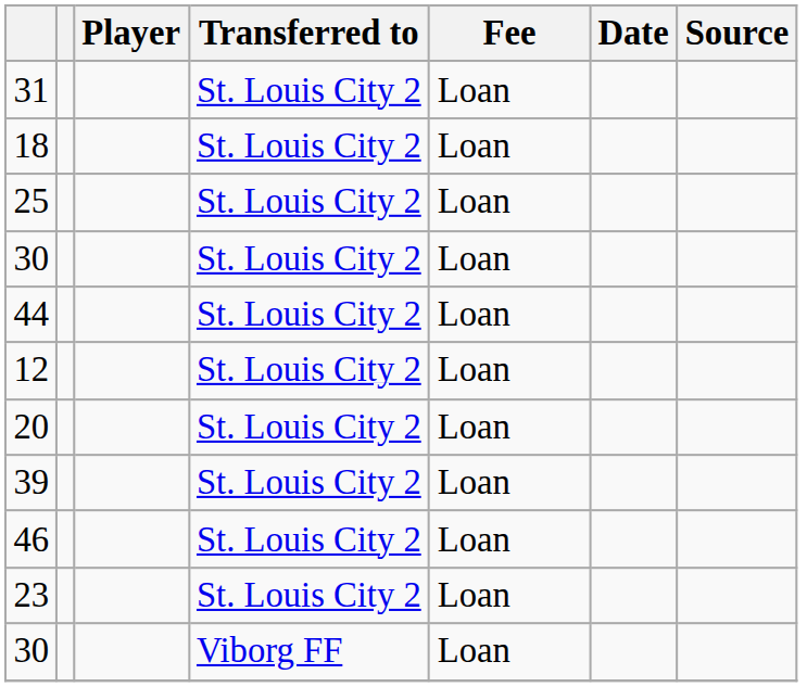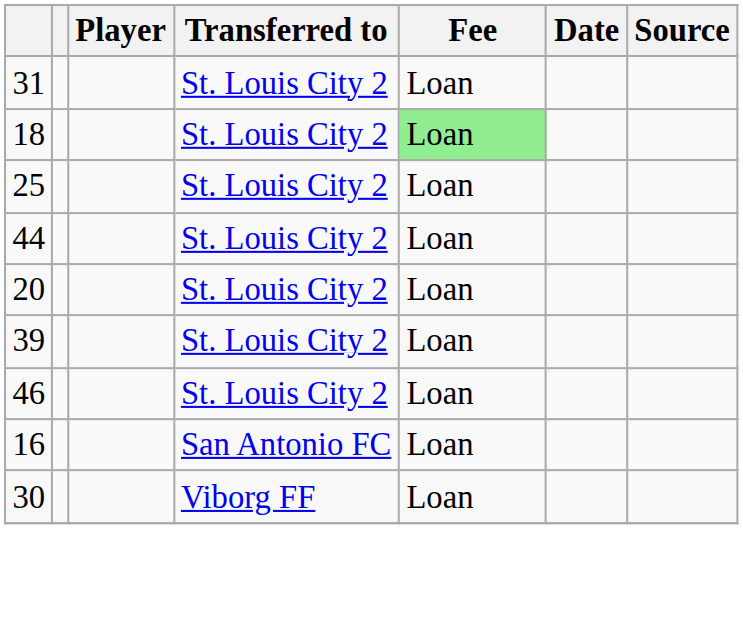 <table class="wikitable plainrowheaders sortable">
 <tr>
 <th></th>
 <th></th>
 <th scope=col>Player</th>
 <th>Transferred to</th>
 <th !scope=col; style="width: 65px;">Fee</th>
 <th scope=col>Date</th>
 <th scope=col>Source</th>
 </tr>
 <tr>
 <td align=center>31</td>
 <td align=center></td>
 <td></td>
 <td> <a href='#'>St. Louis City 2</a></td>
 <td>Loan</td>
 <td></td>
 <td></td>
 </tr>
 <tr>
 <td align=center>18</td>
 <td align=center></td>
 <td></td>
 <td> <a href='#'>St. Louis City 2</a></td>
-<td>Loan</td>
+<td style="background: lightgreen;">Loan</td>
 <td></td>
 <td></td>
 </tr>
 <tr>
 <td align=center>25</td>
 <td align=center></td>
 <td></td>
 <td> <a href='#'>St. Louis City 2</a></td>
 <td>Loan</td>
 <td></td>
 <td></td>
 </tr>
 <tr>
-<td align=center>30</td>
-<td align=center></td>
-<td></td>
-<td> <a href='#'>St. Louis City 2</a></td>
-<td>Loan</td>
-<td></td>
-<td></td>
-</tr>
-<tr>
 <td align=center>44</td>
-<td align=center></td>
-<td></td>
-<td> <a href='#'>St. Louis City 2</a></td>
-<td>Loan</td>
-<td></td>
-<td></td>
-</tr>
-<tr>
-<td align=center>12</td>
 <td align=center></td>
 <td></td>
 <td> <a href='#'>St. Louis City 2</a></td>
 <td>Loan</td>
 <td></td>
 <td></td>
 </tr>
 <tr>
 <td align=center>20</td>
 <td align=center></td>
 <td></td>
 <td> <a href='#'>St. Louis City 2</a></td>
 <td>Loan</td>
 <td></td>
 <td></td>
 </tr>
 <tr>
 <td align=center>39</td>
 <td align=center></td>
 <td></td>
 <td> <a href='#'>St. Louis City 2</a></td>
 <td>Loan</td>
 <td></td>
 <td></td>
 </tr>
 <tr>
 <td align=center>46</td>
 <td align=center></td>
 <td></td>
 <td> <a href='#'>St. Louis City 2</a></td>
 <td>Loan</td>
 <td></td>
 <td></td>
 </tr>
 <tr>
-<td align=center>23</td>
+<td align=center>16</td>
 <td align=center></td>
 <td></td>
-<td> <a href='#'>St. Louis City 2</a></td>
+<td> <a href='#'>San Antonio FC</a></td>
 <td>Loan</td>
 <td></td>
 <td></td>
 </tr>
 <tr>
 <td align=center>30</td>
 <td align=center></td>
 <td></td>
 <td> <a href='#'>Viborg FF</a></td>
 <td>Loan</td>
 <td></td>
 <td></td>
 </tr>
 <tr>
 </tr>
 </table>
